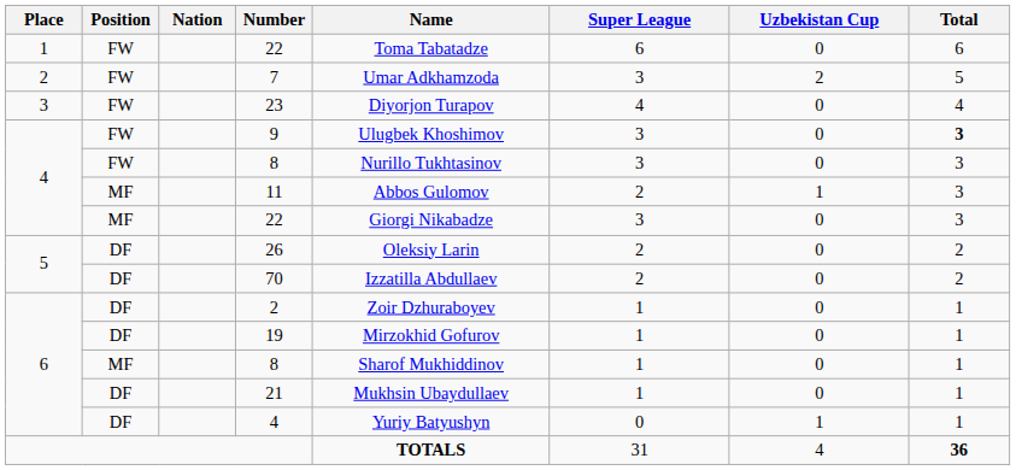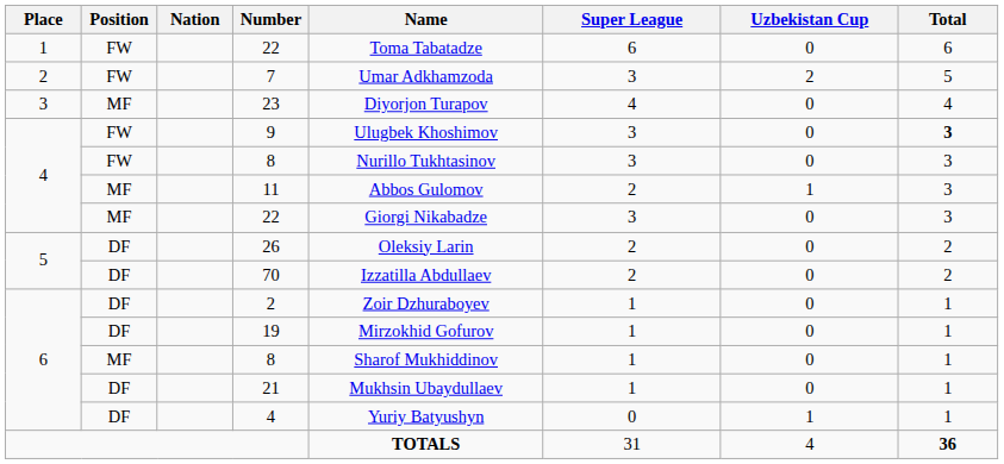 <table class="wikitable" style="font-size: 95%; text-align: center;">
 <tr>
 <th width=60>Place</th>
 <th width=60>Position</th>
 <th width=60>Nation</th>
 <th width=60>Number</th>
 <th width=200>Name</th>
 <th width=150><a href='#'>Super League</a></th>
 <th width=150><a href='#'>Uzbekistan Cup</a></th>
 <th width=80><strong>Total</strong></th>
 </tr>
 <tr>
 <td>1</td>
 <td>FW</td>
 <td></td>
 <td>22</td>
 <td><a href='#'>Toma Tabatadze</a></td>
 <td>6</td>
 <td>0</td>
 <td>6</td>
 </tr>
 <tr>
 <td>2</td>
 <td>FW</td>
 <td></td>
 <td>7</td>
 <td><a href='#'>Umar Adkhamzoda</a></td>
 <td>3</td>
 <td>2</td>
 <td>5</td>
 </tr>
 <tr>
 <td>3</td>
-<td>FW</td>
+<td>MF</td>
 <td></td>
 <td>23</td>
 <td><a href='#'>Diyorjon Turapov</a></td>
 <td>4</td>
 <td>0</td>
 <td>4</td>
 </tr>
 <tr>
 <td rowspan="4">4</td>
 <td>FW</td>
 <td></td>
 <td>9</td>
 <td><a href='#'>Ulugbek Khoshimov</a></td>
 <td>3</td>
 <td>0</td>
 <td><strong>3</strong></td>
 </tr>
 <tr>
 <td>FW</td>
 <td></td>
 <td>8</td>
 <td><a href='#'>Nurillo Tukhtasinov</a></td>
 <td>3</td>
 <td>0</td>
 <td>3</td>
 </tr>
 <tr>
 <td>MF</td>
 <td></td>
 <td>11</td>
 <td><a href='#'>Abbos Gulomov</a></td>
 <td>2</td>
 <td>1</td>
 <td>3</td>
 </tr>
 <tr>
 <td>MF</td>
 <td></td>
 <td>22</td>
 <td><a href='#'>Giorgi Nikabadze</a></td>
 <td>3</td>
 <td>0</td>
 <td>3</td>
 </tr>
 <tr>
 <td rowspan="2">5</td>
 <td>DF</td>
 <td></td>
 <td>26</td>
 <td><a href='#'>Oleksiy Larin</a></td>
 <td>2</td>
 <td>0</td>
 <td>2</td>
 </tr>
 <tr>
 <td>DF</td>
 <td></td>
 <td>70</td>
 <td><a href='#'>Izzatilla Abdullaev</a></td>
 <td>2</td>
 <td>0</td>
 <td>2</td>
 </tr>
 <tr>
 <td rowspan="5">6</td>
 <td>DF</td>
 <td></td>
 <td>2</td>
 <td><a href='#'>Zoir Dzhuraboyev</a></td>
 <td>1</td>
 <td>0</td>
 <td>1</td>
 </tr>
 <tr>
 <td>DF</td>
 <td></td>
 <td>19</td>
 <td><a href='#'>Mirzokhid Gofurov</a></td>
 <td>1</td>
 <td>0</td>
 <td>1</td>
 </tr>
 <tr>
 <td>MF</td>
 <td></td>
 <td>8</td>
 <td><a href='#'>Sharof Mukhiddinov</a></td>
 <td>1</td>
 <td>0</td>
 <td>1</td>
 </tr>
 <tr>
 <td>DF</td>
 <td></td>
 <td>21</td>
 <td><a href='#'>Mukhsin Ubaydullaev</a></td>
 <td>1</td>
 <td>0</td>
 <td>1</td>
 </tr>
 <tr>
 <td>DF</td>
 <td></td>
 <td>4</td>
 <td><a href='#'>Yuriy Batyushyn</a></td>
 <td>0</td>
 <td>1</td>
 <td>1</td>
 </tr>
 <tr>
 <td colspan="4"></td>
 <td><strong>TOTALS</strong></td>
 <td>31</td>
 <td>4</td>
 <td><strong>36</strong></td>
 </tr>
 </table>
